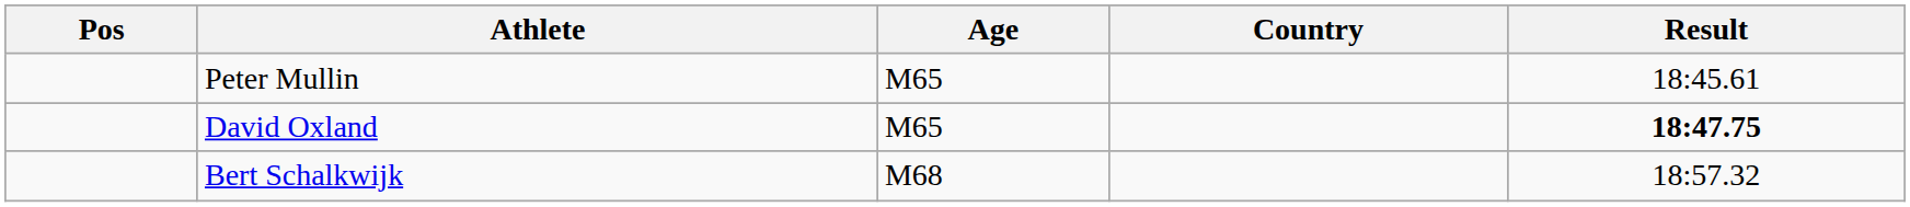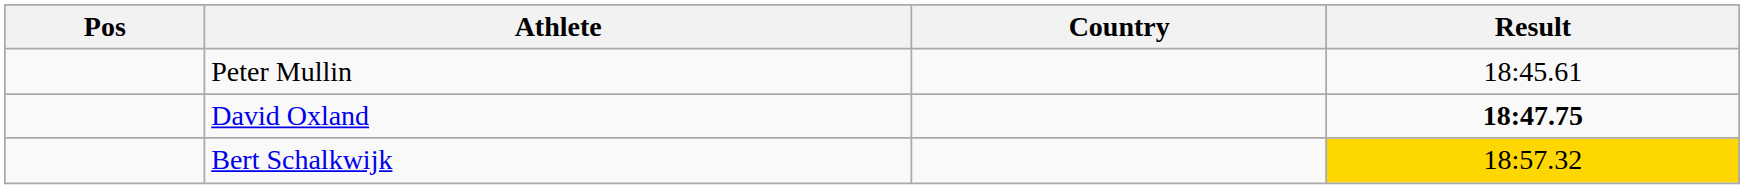 <table class="wikitable"  style="text-align:center; width:50%;">
 <tr>
 <th>Pos</th>
 <th>Athlete</th>
-<th>Age</th>
 <th>Country</th>
 <th>Result</th>
 </tr>
 <tr>
 <td align=center></td>
 <td align=left>Peter Mullin</td>
-<td align=left>M65</td>
 <td align=left></td>
 <td>18:45.61</td>
 </tr>
 <tr>
 <td align=center></td>
 <td align=left><a href='#'>David Oxland</a></td>
-<td align=left>M65</td>
 <td align=left></td>
 <td><strong>18:47.75</strong></td>
 </tr>
 <tr>
 <td align=center></td>
 <td align=left><a href='#'>Bert Schalkwijk</a></td>
-<td align=left>M68</td>
 <td align=left></td>
-<td>18:57.32</td>
+<td style="background: gold;">18:57.32</td>
 </tr>
 </table>
